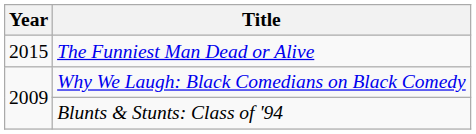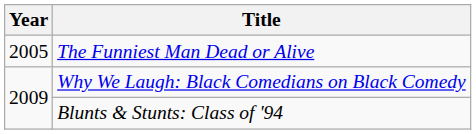 <table class="wikitable">
 <tr>
 <th>Year</th>
 <th>Title</th>
 </tr>
 <tr>
-<td>2015</td>
+<td>2005</td>
 <td><em><a href='#'>The Funniest Man Dead or Alive</a></em></td>
 </tr>
 <tr>
 <td rowspan=2>2009</td>
 <td><em><a href='#'>Why We Laugh: Black Comedians on Black Comedy</a></em></td>
 </tr>
 <tr>
 <td><em>Blunts & Stunts: Class of '94</em></td>
 </tr>
 </table>
